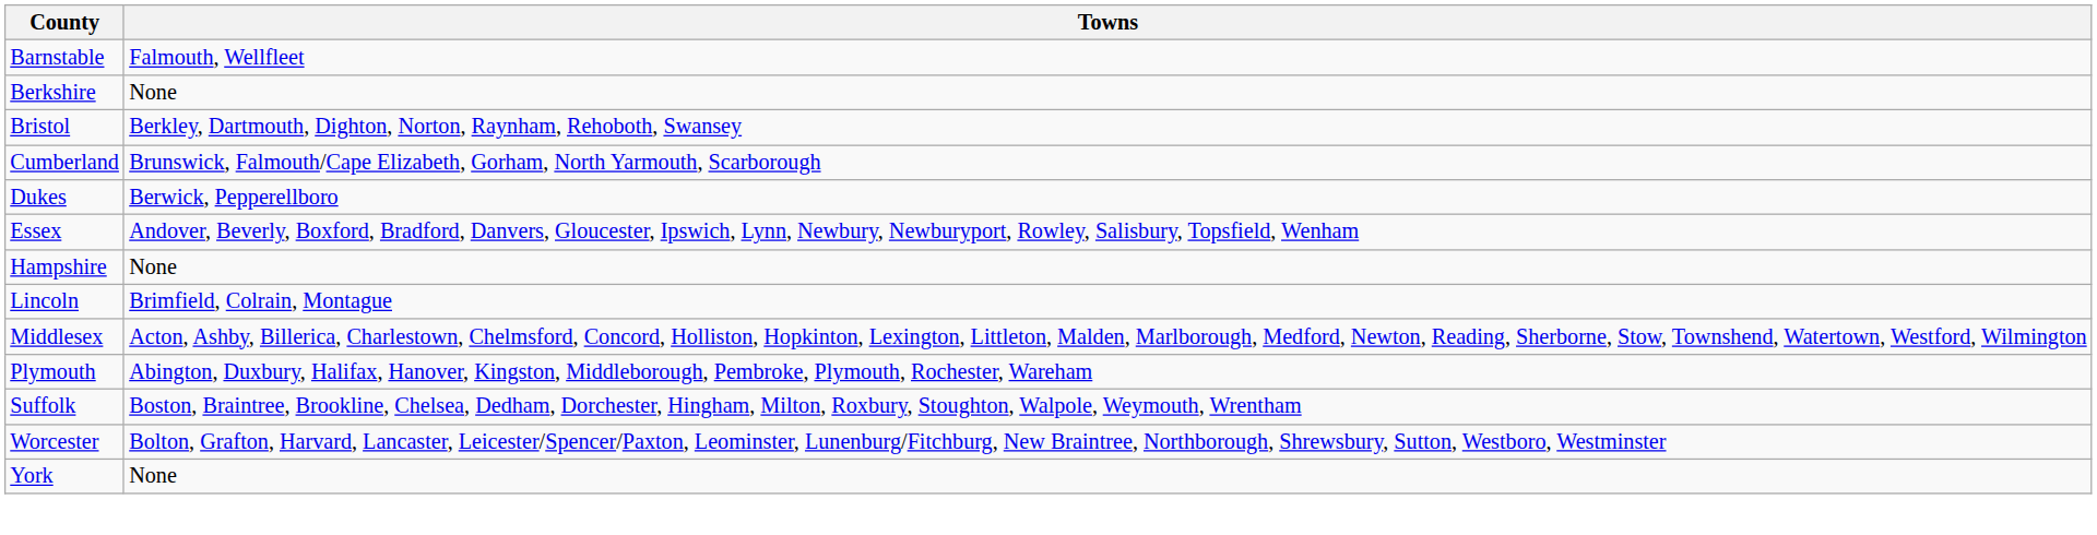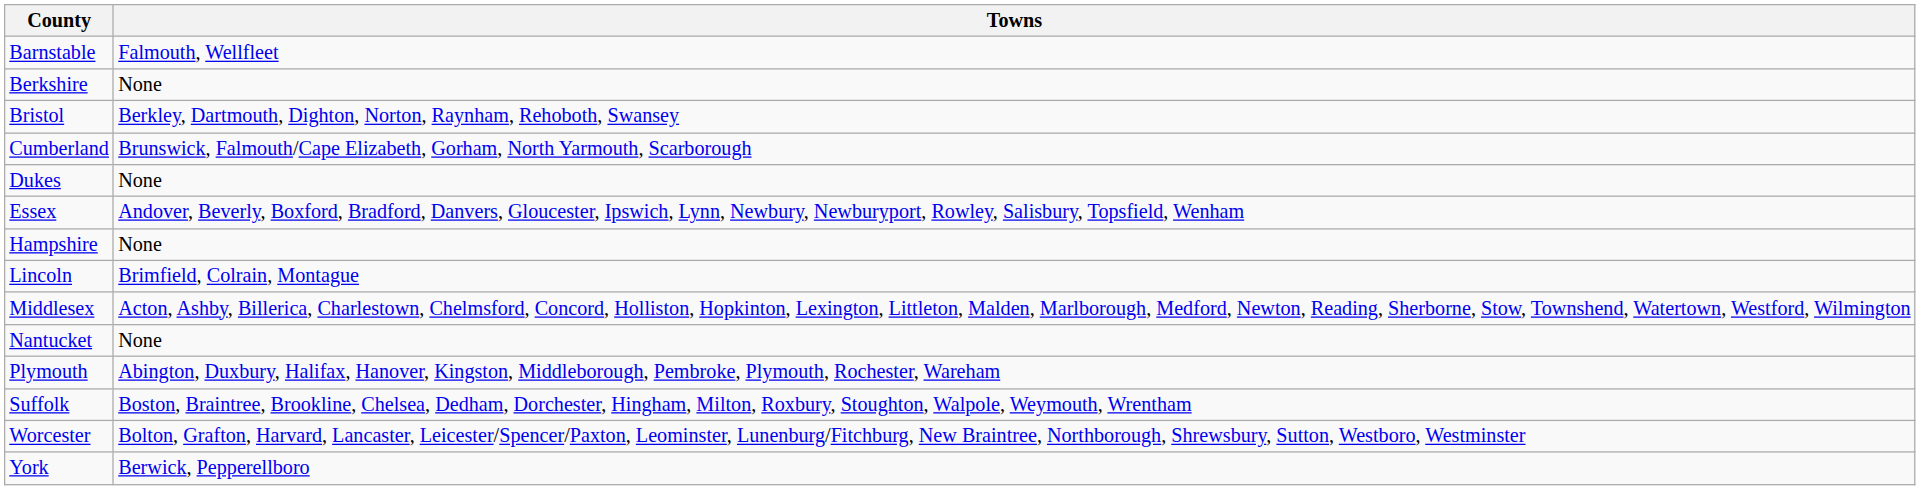 <table class="wikitable">
 <tr>
 <th scope="col">County</th>
 <th scope="col">Towns</th>
 </tr>
 <tr>
 <td><a href='#'>Barnstable</a></td>
 <td><a href='#'>Falmouth</a>, <a href='#'>Wellfleet</a></td>
 </tr>
 <tr>
 <td><a href='#'>Berkshire</a></td>
 <td>None</td>
 </tr>
 <tr>
 <td><a href='#'>Bristol</a></td>
 <td> <a href='#'>Berkley</a>, <a href='#'>Dartmouth</a>, <a href='#'>Dighton</a>, <a href='#'>Norton</a>, <a href='#'>Raynham</a>, <a href='#'>Rehoboth</a>, <a href='#'>Swansey</a></td>
 </tr>
 <tr>
 <td><a href='#'>Cumberland</a></td>
 <td><a href='#'>Brunswick</a>, <a href='#'>Falmouth</a>/<a href='#'>Cape Elizabeth</a>, <a href='#'>Gorham</a>, <a href='#'>North Yarmouth</a>, <a href='#'>Scarborough</a></td>
 </tr>
 <tr>
 <td><a href='#'>Dukes</a></td>
-<td> <a href='#'>Berwick</a>,  <a href='#'>Pepperellboro</a></td>
+<td>None</td>
 </tr>
 <tr>
 <td><a href='#'>Essex</a></td>
 <td><a href='#'>Andover</a>, <a href='#'>Beverly</a>, <a href='#'>Boxford</a>, <a href='#'>Bradford</a>, <a href='#'>Danvers</a>, <a href='#'>Gloucester</a>,  <a href='#'>Ipswich</a>, <a href='#'>Lynn</a>, <a href='#'>Newbury</a>, <a href='#'>Newburyport</a>, <a href='#'>Rowley</a>, <a href='#'>Salisbury</a>, <a href='#'>Topsfield</a>, <a href='#'>Wenham</a></td>
 </tr>
 <tr>
 <td><a href='#'>Hampshire</a></td>
 <td>None</td>
 </tr>
 <tr>
 <td><a href='#'>Lincoln</a></td>
 <td><a href='#'>Brimfield</a>, <a href='#'>Colrain</a>, <a href='#'>Montague</a></td>
 </tr>
 <tr>
 <td><a href='#'>Middlesex</a></td>
 <td><a href='#'>Acton</a>, <a href='#'>Ashby</a>, <a href='#'>Billerica</a>,  <a href='#'>Charlestown</a>, <a href='#'>Chelmsford</a>, <a href='#'>Concord</a>,  <a href='#'>Holliston</a>, <a href='#'>Hopkinton</a>, <a href='#'>Lexington</a>, <a href='#'>Littleton</a>, <a href='#'>Malden</a>, <a href='#'>Marlborough</a>, <a href='#'>Medford</a>, <a href='#'>Newton</a>,  <a href='#'>Reading</a>, <a href='#'>Sherborne</a>, <a href='#'>Stow</a>,  <a href='#'>Townshend</a>, <a href='#'>Watertown</a>, <a href='#'>Westford</a>, <a href='#'>Wilmington</a></td>
 </tr>
 <tr>
+<td><a href='#'>Nantucket</a></td>
+<td>None</td>
+</tr>
+<tr>
 <td><a href='#'>Plymouth</a></td>
 <td><a href='#'>Abington</a>, <a href='#'>Duxbury</a>, <a href='#'>Halifax</a>, <a href='#'>Hanover</a>, <a href='#'>Kingston</a>, <a href='#'>Middleborough</a>, <a href='#'>Pembroke</a>, <a href='#'>Plymouth</a>,  <a href='#'>Rochester</a>,  <a href='#'>Wareham</a></td>
 </tr>
 <tr>
 <td><a href='#'>Suffolk</a></td>
 <td><a href='#'>Boston</a>, <a href='#'>Braintree</a>, <a href='#'>Brookline</a>, <a href='#'>Chelsea</a>, <a href='#'>Dedham</a>, <a href='#'>Dorchester</a>, <a href='#'>Hingham</a>,  <a href='#'>Milton</a>,  <a href='#'>Roxbury</a>, <a href='#'>Stoughton</a>,  <a href='#'>Walpole</a>, <a href='#'>Weymouth</a>, <a href='#'>Wrentham</a></td>
 </tr>
 <tr>
 <td><a href='#'>Worcester</a></td>
 <td><a href='#'>Bolton</a>, <a href='#'>Grafton</a>, <a href='#'>Harvard</a>, <a href='#'>Lancaster</a>, <a href='#'>Leicester</a>/<a href='#'>Spencer</a>/<a href='#'>Paxton</a>, <a href='#'>Leominster</a>, <a href='#'>Lunenburg</a>/<a href='#'>Fitchburg</a>, <a href='#'>New Braintree</a>, <a href='#'>Northborough</a>,  <a href='#'>Shrewsbury</a>, <a href='#'>Sutton</a>, <a href='#'>Westboro</a>, <a href='#'>Westminster</a></td>
 </tr>
 <tr>
 <td><a href='#'>York</a></td>
-<td>None</td>
+<td> <a href='#'>Berwick</a>,  <a href='#'>Pepperellboro</a></td>
 </tr>
 </table>
